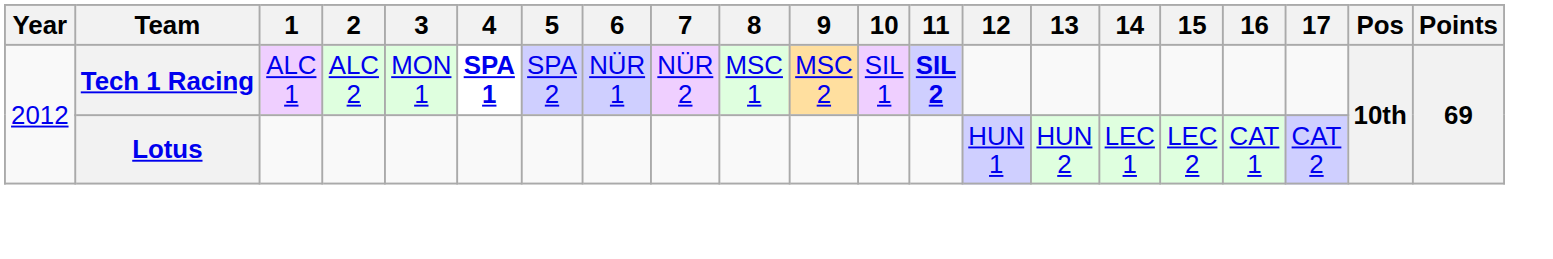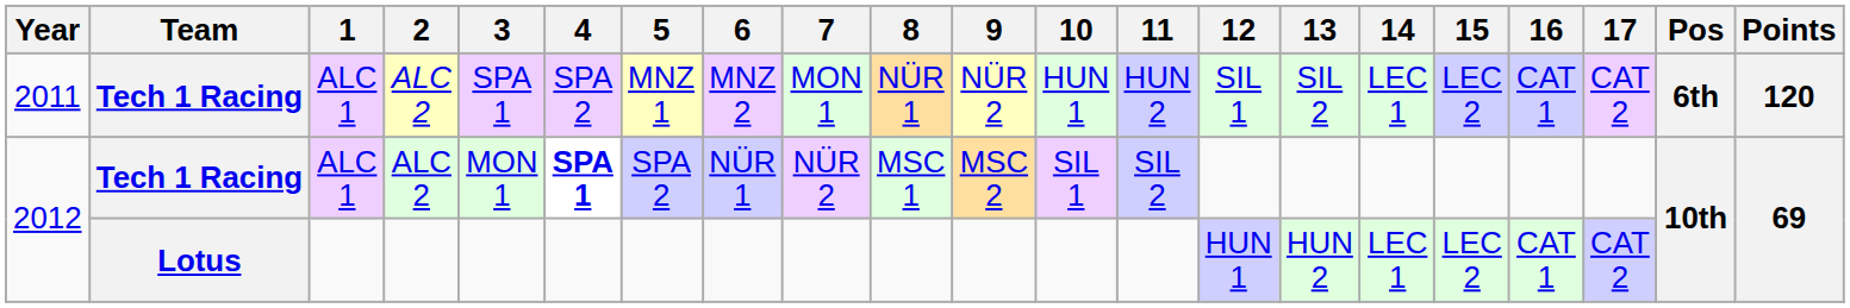 <table class="wikitable" style="text-align:center; font-size:85%">
 <tr>
 <th>Year</th>
 <th>Team</th>
 <th>1</th>
 <th>2</th>
 <th>3</th>
 <th>4</th>
 <th>5</th>
 <th>6</th>
 <th>7</th>
 <th>8</th>
 <th>9</th>
 <th>10</th>
 <th>11</th>
 <th>12</th>
 <th>13</th>
 <th>14</th>
 <th>15</th>
 <th>16</th>
 <th>17</th>
 <th>Pos</th>
 <th>Points</th>
 </tr>
 <tr>
+<td><a href='#'>2011</a></td>
+<th nowrap><a href='#'>Tech 1 Racing</a></th>
+<td style="background:#EFCFFF;"><a href='#'>ALC<br>1</a><br></td>
+<td style="background:#FFFFBF;"><em><a href='#'>ALC<br>2</a></em><br></td>
+<td style="background:#EFCFFF;"><a href='#'>SPA<br>1</a><br></td>
+<td style="background:#EFCFFF;"><a href='#'>SPA<br>2</a><br></td>
+<td style="background:#FFFFBF;"><a href='#'>MNZ<br>1</a><br></td>
+<td style="background:#EFCFFF;"><a href='#'>MNZ<br>2</a><br></td>
+<td style="background:#DFFFDF;"><a href='#'>MON<br>1</a><br></td>
+<td style="background:#FFDF9F;"><a href='#'>NÜR<br>1</a><br></td>
+<td style="background:#FFFFBF;"><a href='#'>NÜR<br>2</a><br></td>
+<td style="background:#DFFFDF;"><a href='#'>HUN<br>1</a><br></td>
+<td style="background:#CFCFFF;"><a href='#'>HUN<br>2</a><br></td>
+<td style="background:#DFFFDF;"><a href='#'>SIL<br>1</a><br></td>
+<td style="background:#DFFFDF;"><a href='#'>SIL<br>2</a><br></td>
+<td style="background:#DFFFDF;"><a href='#'>LEC<br>1</a><br></td>
+<td style="background:#CFCFFF;"><a href='#'>LEC<br>2</a><br></td>
+<td style="background:#CFCFFF;"><a href='#'>CAT<br>1</a><br></td>
+<td style="background:#EFCFFF;"><a href='#'>CAT<br>2</a><br></td>
+<th>6th</th>
+<th>120</th>
+</tr>
+<tr>
 <td rowspan=2><a href='#'>2012</a></td>
 <th nowrap><a href='#'>Tech 1 Racing</a></th>
 <td style="background:#EFCFFF;"><a href='#'>ALC<br>1</a><br></td>
 <td style="background:#DFFFDF;"><a href='#'>ALC<br>2</a><br></td>
 <td style="background:#DFFFDF;"><a href='#'>MON<br>1</a><br></td>
 <td style="background:#FFFFFF;"><strong><a href='#'>SPA<br>1</a><br></strong></td>
 <td style="background:#CFCFFF;"><a href='#'>SPA<br>2</a><br></td>
 <td style="background:#CFCFFF;"><a href='#'>NÜR<br>1</a><br></td>
 <td style="background:#EFCFFF;"><a href='#'>NÜR<br>2</a><br></td>
 <td style="background:#DFFFDF;"><a href='#'>MSC<br>1</a><br></td>
 <td style="background:#FFDF9F;"><a href='#'>MSC<br>2</a><br></td>
 <td style="background:#EFCFFF;"><a href='#'>SIL<br>1</a><br></td>
-<td style="background:#CFCFFF;"><strong><a href='#'>SIL<br>2</a><br></strong></td>
+<td style="background:#CFCFFF;"><a href='#'>SIL<br>2</a><br></td>
 <td></td>
 <td></td>
 <td></td>
 <td></td>
 <td></td>
 <td></td>
 <th rowspan=2>10th</th>
 <th rowspan=2>69</th>
 </tr>
 <tr>
 <th nowrap><a href='#'>Lotus</a></th>
 <td></td>
 <td></td>
 <td></td>
 <td></td>
 <td></td>
 <td></td>
 <td></td>
 <td></td>
 <td></td>
 <td></td>
 <td></td>
 <td style="background:#CFCFFF;"><a href='#'>HUN<br>1</a><br></td>
 <td style="background:#DFFFDF;"><a href='#'>HUN<br>2</a><br></td>
 <td style="background:#DFFFDF;"><a href='#'>LEC<br>1</a><br></td>
 <td style="background:#DFFFDF;"><a href='#'>LEC<br>2</a><br></td>
 <td style="background:#DFFFDF;"><a href='#'>CAT<br>1</a><br></td>
 <td style="background:#CFCFFF;"><a href='#'>CAT<br>2</a><br></td>
 </tr>
 </table>
